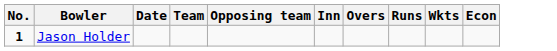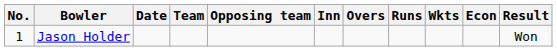 <table class="wikitable sortable" style="font-size: 100%">
 <tr align=center>
 <th scope="col">No.</th>
 <th scope="col">Bowler</th>
 <th scope="col">Date</th>
 <th scope="col">Team</th>
 <th scope="col">Opposing team</th>
 <th scope="col">Inn</th>
 <th scope="col">Overs</th>
 <th scope="col">Runs</th>
 <th scope="col">Wkts</th>
 <th scope="col">Econ</th>
+<th scope="col">Result</th>
 </tr>
 <tr align=center>
-<td scope="row"><strong>1</strong></td>
+<td scope="row">1</td>
 <td><a href='#'>Jason Holder</a></td>
 <td></td>
 <td></td>
 <td></td>
 <td></td>
 <td></td>
 <td></td>
 <td></td>
 <td></td>
+<td>Won</td>
 </tr>
 </table>
